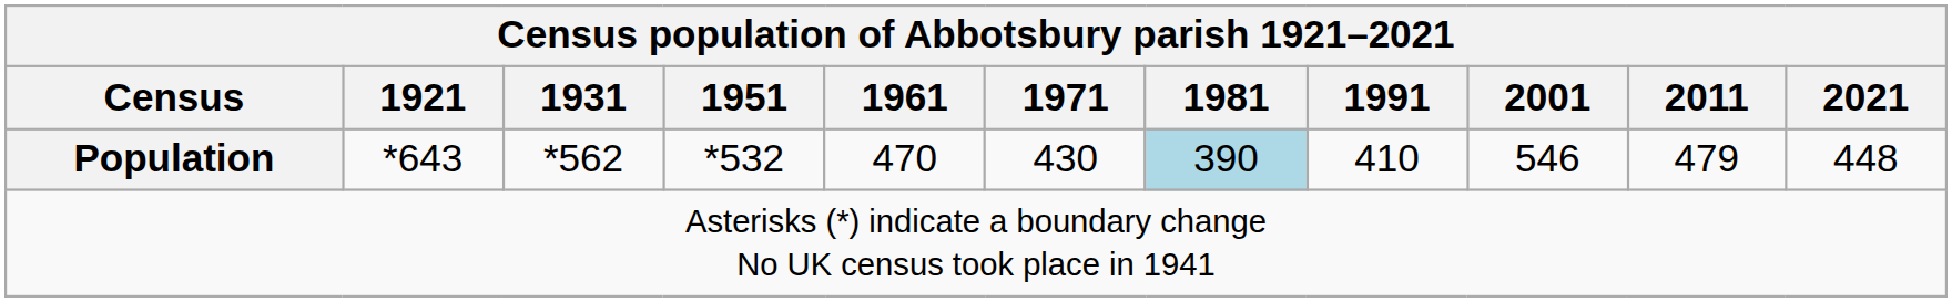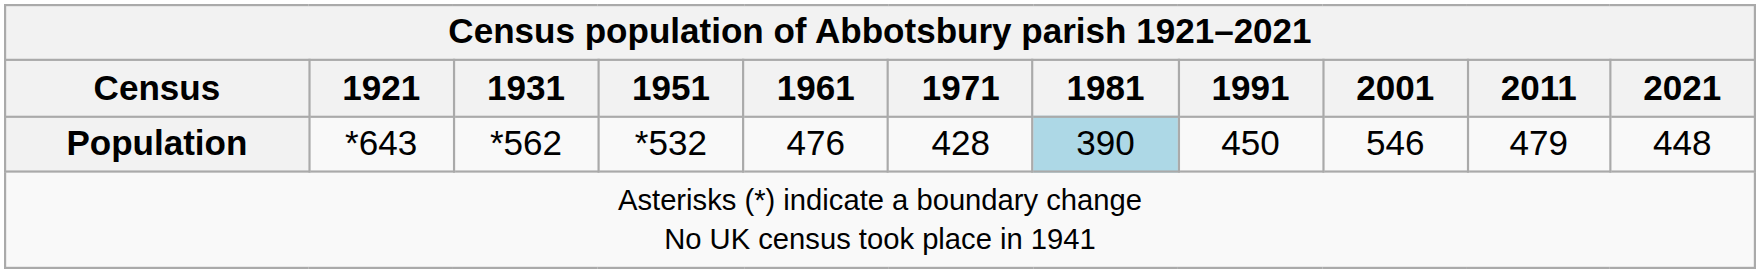 <table class="wikitable" style="width:800px;">
 <tr>
 <th colspan="15">Census population of Abbotsbury parish 1921–2021</th>
 </tr>
 <tr style="text-align:center;">
 <th style="color:height:15px;">Census</th>
 <th>1921</th>
 <th>1931</th>
 <th>1951</th>
 <th>1961</th>
 <th>1971</th>
 <th>1981</th>
 <th>1991</th>
 <th>2001</th>
 <th>2011</th>
 <th>2021</th>
 </tr>
 <tr style="text-align:center;">
 <th style="height:15px;">Population</th>
 <td>*643</td>
 <td>*562</td>
 <td>*532</td>
-<td>470</td>
-<td>430</td>
+<td>476</td>
+<td>428</td>
 <td style="background: lightblue;">390</td>
-<td>410</td>
+<td>450</td>
 <td>546</td>
 <td>479</td>
 <td>448</td>
 </tr>
 <tr style="text-align:center;">
 <td colspan="15"><small>Asterisks (*) indicate a boundary change</small><br><small>No UK census took place in 1941</small></td>
 </tr>
 </table>
